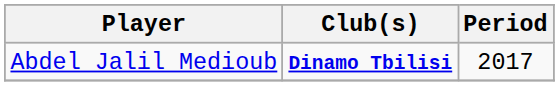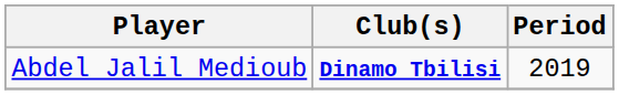 <table class="wikitable collapsible collapsed" style="text-align:center">
 <tr>
 <th scope="col">Player</th>
 <th scope="col" class="unsortable">Club(s)</th>
 <th scope="col">Period</th>
 </tr>
 <tr>
 <td align="left"><a href='#'>Abdel Jalil Medioub</a></td>
 <td><strong><small><a href='#'>Dinamo Tbilisi</a></small></strong></td>
-<td>2017</td>
+<td>2019</td>
 </tr>
 <tr>
 </tr>
 </table>
